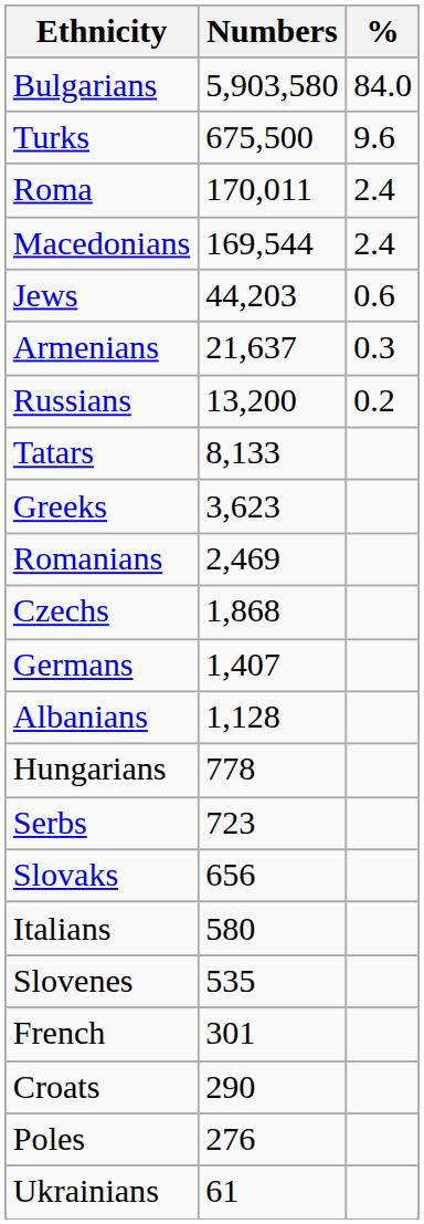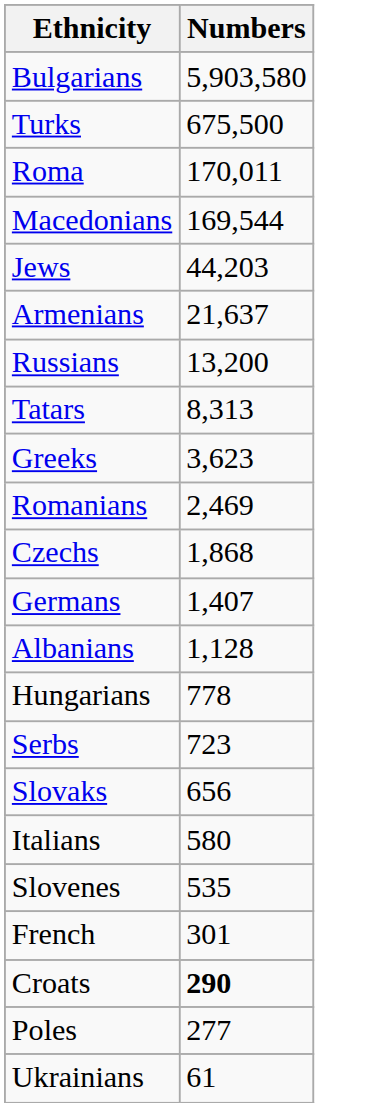 <table class="wikitable">
 <tr>
 <th>Ethnicity</th>
 <th>Numbers</th>
-<th>%</th>
 </tr>
 <tr>
 <td><a href='#'>Bulgarians</a></td>
 <td>5,903,580</td>
-<td>84.0</td>
 </tr>
 <tr>
 <td><a href='#'>Turks</a></td>
 <td>675,500</td>
-<td>9.6</td>
 </tr>
 <tr>
 <td><a href='#'>Roma</a></td>
 <td>170,011</td>
-<td>2.4</td>
 </tr>
 <tr>
 <td><a href='#'>Macedonians</a></td>
 <td>169,544 </td>
-<td>2.4</td>
 </tr>
 <tr>
 <td><a href='#'>Jews</a></td>
 <td>44,203</td>
-<td>0.6</td>
 </tr>
 <tr>
 <td><a href='#'>Armenians</a></td>
 <td>21,637</td>
-<td>0.3</td>
 </tr>
 <tr>
 <td><a href='#'>Russians</a></td>
 <td>13,200</td>
-<td>0.2</td>
 </tr>
 <tr>
 <td><a href='#'>Tatars</a></td>
-<td>8,133</td>
-<td></td>
+<td>8,313</td>
 </tr>
 <tr>
 <td><a href='#'>Greeks</a></td>
 <td>3,623</td>
-<td></td>
 </tr>
 <tr>
 <td><a href='#'>Romanians</a></td>
 <td>2,469</td>
-<td></td>
 </tr>
 <tr>
 <td><a href='#'>Czechs</a></td>
 <td>1,868</td>
-<td></td>
 </tr>
 <tr>
 <td><a href='#'>Germans</a></td>
 <td>1,407</td>
-<td></td>
 </tr>
 <tr>
 <td><a href='#'>Albanians</a></td>
 <td>1,128</td>
-<td></td>
 </tr>
 <tr>
 <td>Hungarians</td>
 <td>778</td>
-<td></td>
 </tr>
 <tr>
 <td><a href='#'>Serbs</a></td>
 <td>723</td>
-<td></td>
 </tr>
 <tr>
 <td><a href='#'>Slovaks</a></td>
 <td>656</td>
-<td></td>
 </tr>
 <tr>
 <td>Italians</td>
 <td>580</td>
-<td></td>
 </tr>
 <tr>
 <td>Slovenes</td>
 <td>535</td>
-<td></td>
 </tr>
 <tr>
 <td>French</td>
 <td>301</td>
-<td></td>
 </tr>
 <tr>
 <td>Croats</td>
-<td>290</td>
-<td></td>
+<td><strong>290</strong></td>
 </tr>
 <tr>
 <td>Poles</td>
-<td>276</td>
-<td></td>
+<td>277</td>
 </tr>
 <tr>
 <td>Ukrainians</td>
 <td>61</td>
-<td></td>
 </tr>
 </table>
